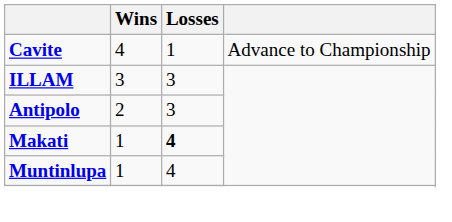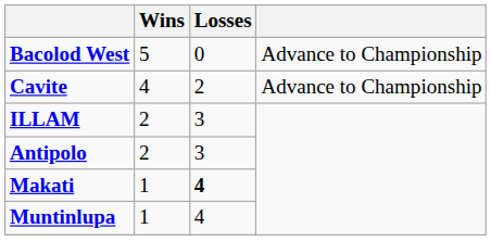 <table class="wikitable">
 <tr align=center>
 <th></th>
 <th>Wins</th>
 <th>Losses</th>
 <th></th>
 </tr>
 <tr>
+<td><strong><a href='#'>Bacolod West</a></strong></td>
+<td>5</td>
+<td>0</td>
+<td>Advance to Championship</td>
+</tr>
+<tr>
 <td><strong><a href='#'>Cavite</a></strong></td>
 <td>4</td>
-<td>1</td>
+<td>2</td>
 <td>Advance to Championship</td>
 </tr>
 <tr>
 <td><strong><a href='#'>ILLAM</a></strong></td>
-<td>3</td>
+<td>2</td>
 <td>3</td>
 </tr>
 <tr>
 <td><strong><a href='#'>Antipolo</a></strong></td>
 <td>2</td>
 <td>3</td>
 </tr>
 <tr>
 <td><strong><a href='#'>Makati</a></strong></td>
 <td>1</td>
 <td><strong>4</strong></td>
 </tr>
 <tr>
 <td><strong><a href='#'>Muntinlupa</a></strong></td>
 <td>1</td>
 <td>4</td>
 </tr>
 <tr>
 </tr>
 </table>
